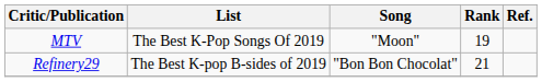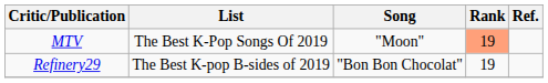 <table class="sortable wikitable">
 <tr>
 <th>Critic/Publication</th>
 <th>List</th>
 <th>Song</th>
 <th>Rank</th>
 <th>Ref.</th>
 </tr>
 <tr>
 <td align="center"><em><a href='#'>MTV</a></em></td>
 <td align="center">The Best K-Pop Songs Of 2019</td>
 <td align="center">"Moon"</td>
-<td align="center">19</td>
+<td align="center" style="background: lightsalmon;">19</td>
 <td align="center"></td>
 </tr>
 <tr>
 <td align="center"><em><a href='#'>Refinery29</a></em></td>
 <td align="center">The Best K-pop B-sides of 2019</td>
 <td align="center">"Bon Bon Chocolat"</td>
-<td align="center">21</td>
+<td align="center">19</td>
 <td align="center"></td>
 </tr>
 <tr>
 </tr>
 </table>
